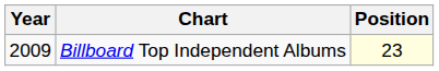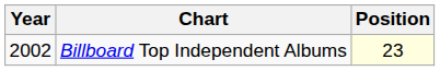 <table class="wikitable">
 <tr>
 <th>Year</th>
 <th>Chart</th>
 <th>Position</th>
 </tr>
 <tr>
-<td>2009</td>
+<td>2002</td>
 <td><em><a href='#'>Billboard</a></em> Top Independent Albums</td>
 <td style="background: lightyellow; text-align:center;">23</td>
 </tr>
 </table>
